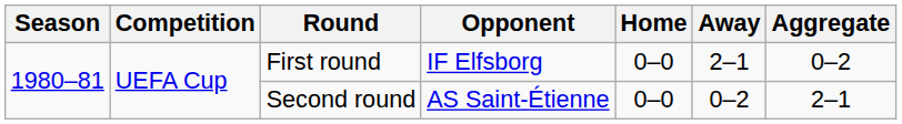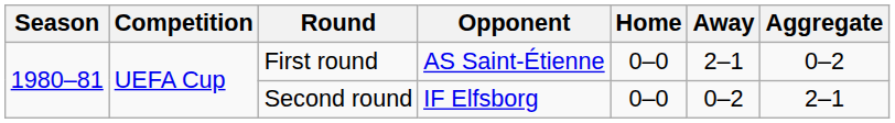 <table class="wikitable">
 <tr>
 <th>Season</th>
 <th>Competition</th>
 <th>Round</th>
 <th>Opponent</th>
 <th>Home</th>
 <th>Away</th>
 <th>Aggregate</th>
 </tr>
 <tr>
 <td rowspan="2"><a href='#'>1980–81</a></td>
 <td rowspan="2"><a href='#'>UEFA Cup</a></td>
 <td>First round</td>
-<td> <a href='#'>IF Elfsborg</a></td>
+<td> <a href='#'>AS Saint-Étienne</a></td>
 <td align="center">0–0</td>
 <td align="center">2–1</td>
 <td align="center">0–2</td>
 </tr>
 <tr>
 <td>Second round</td>
-<td> <a href='#'>AS Saint-Étienne</a></td>
+<td> <a href='#'>IF Elfsborg</a></td>
 <td align="center">0–0</td>
 <td align="center">0–2</td>
 <td align="center">2–1</td>
 </tr>
 </table>
